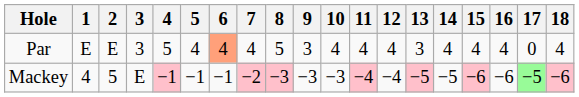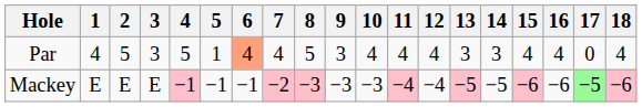 <table class="wikitable" style="text-align:center">
 <tr>
 <th>Hole</th>
 <th> 1 </th>
 <th> 2 </th>
 <th> 3 </th>
 <th>4</th>
 <th>5</th>
 <th>6</th>
 <th>7</th>
 <th>8</th>
 <th>9</th>
 <th>10</th>
 <th>11</th>
 <th>12</th>
 <th>13</th>
 <th>14</th>
 <th>15</th>
 <th>16</th>
 <th>17</th>
 <th>18</th>
 </tr>
 <tr>
 <td>Par</td>
-<td>E</td>
-<td>E</td>
+<td>4</td>
+<td>5</td>
 <td>3</td>
 <td>5</td>
-<td>4</td>
+<td>1</td>
 <td style="background: lightsalmon;">4</td>
 <td>4</td>
 <td>5</td>
 <td>3</td>
 <td>4</td>
 <td>4</td>
 <td>4</td>
 <td>3</td>
-<td>4</td>
+<td>3</td>
 <td>4</td>
 <td>4</td>
 <td>0</td>
 <td>4</td>
 </tr>
 <tr>
 <td align=left> Mackey</td>
-<td>4</td>
-<td>5</td>
+<td>E</td>
+<td>E</td>
 <td>E</td>
 <td style="background: Pink;">−1</td>
 <td>−1</td>
 <td>−1</td>
 <td style="background: Pink;">−2</td>
 <td style="background: Pink;">−3</td>
 <td>−3</td>
 <td>−3</td>
 <td style="background: Pink;">−4</td>
 <td>−4</td>
 <td style="background: Pink;">−5</td>
 <td>−5</td>
 <td style="background: Pink;">−6</td>
 <td>−6</td>
 <td style="background: PaleGreen;">−5</td>
 <td style="background: Pink;">−6</td>
 </tr>
 </table>
